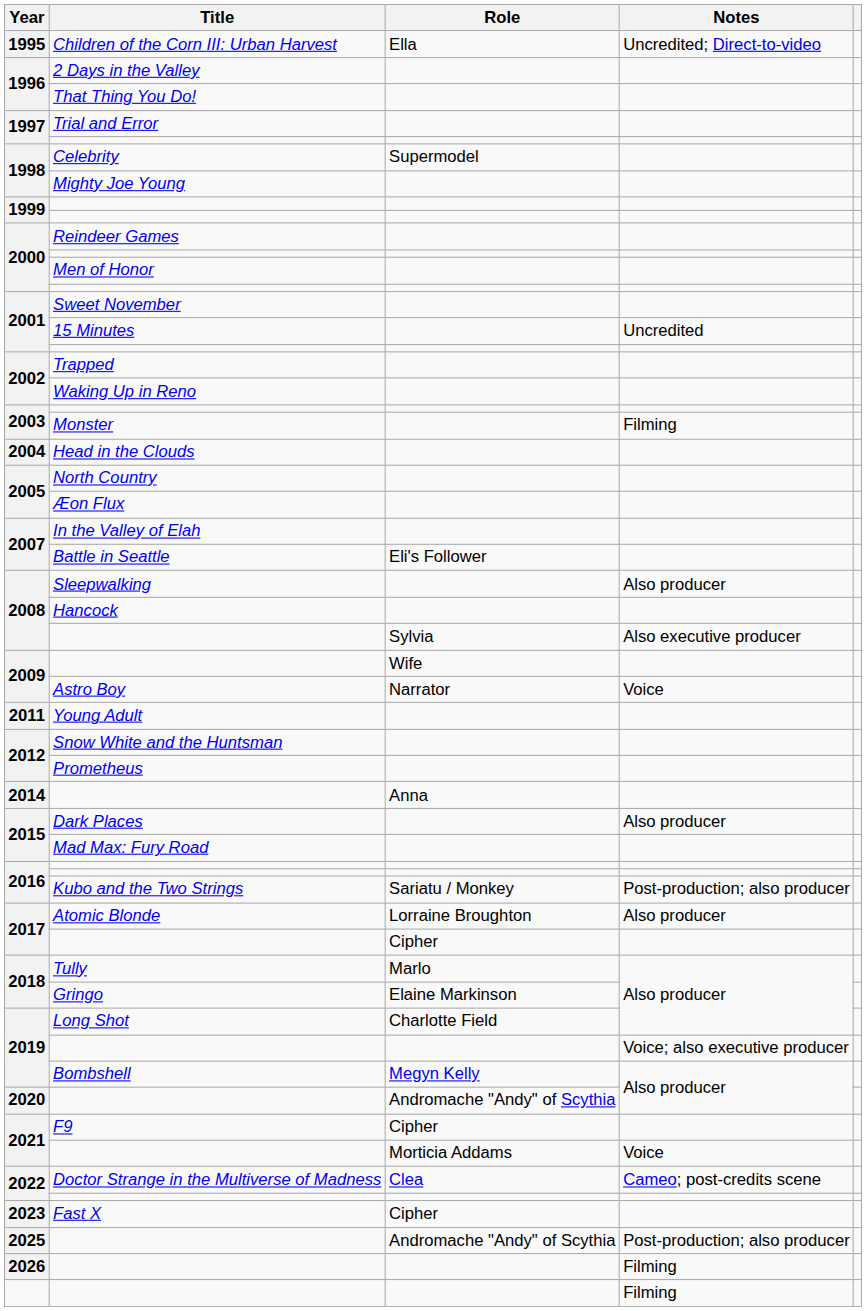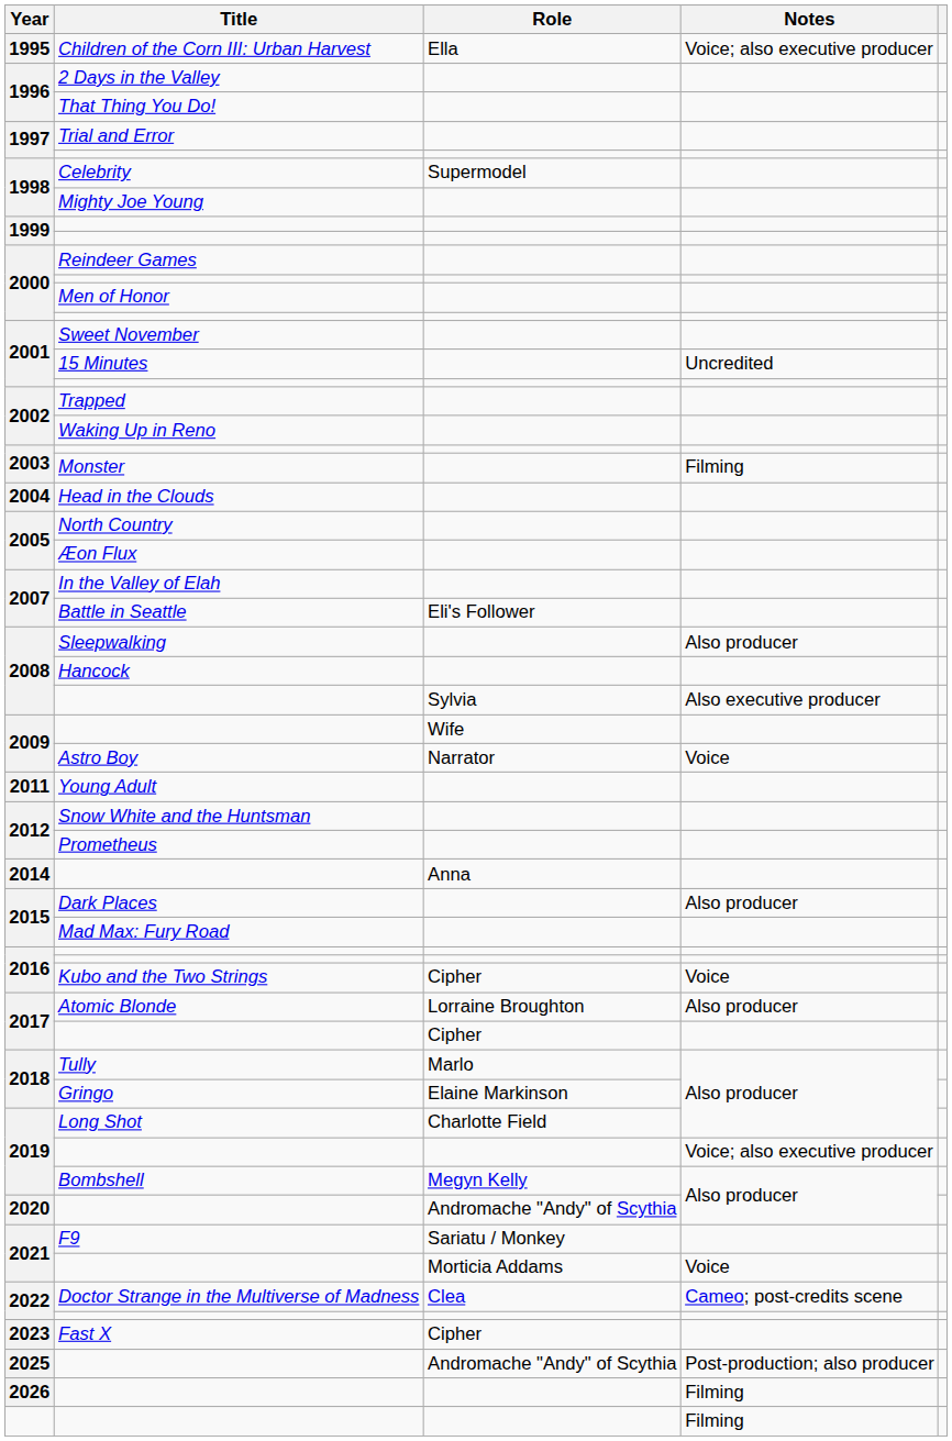 <table class="wikitable plainrowheaders sortable" style=font-size:100%>
 <tr>
 <th scope="col">Year</th>
 <th scope="col">Title</th>
 <th scope="col">Role</th>
 <th scope="col" class="unsortable">Notes</th>
 <th scope=col class="unsortable"></th>
 </tr>
 <tr>
 <th scope="row">1995</th>
 <td><em><a href='#'>Children of the Corn III: Urban Harvest</a></em></td>
 <td>Ella</td>
-<td>Uncredited; <a href='#'>Direct-to-video</a></td>
+<td>Voice; also executive producer</td>
 <td style="text-align:center;"></td>
 </tr>
 <tr>
 <th rowspan="2" scope="row">1996</th>
 <td><em><a href='#'>2 Days in the Valley</a></em></td>
 <td></td>
 <td></td>
 <td style="text-align:center;"></td>
 </tr>
 <tr>
 <td><em><a href='#'>That Thing You Do!</a></em></td>
 <td></td>
 <td></td>
 <td style="text-align:center;"></td>
 </tr>
 <tr>
 <th rowspan="2" scope="row">1997</th>
 <td><em><a href='#'>Trial and Error</a></em></td>
 <td></td>
 <td></td>
 <td style="text-align:center;"></td>
 </tr>
 <tr>
 <td><em></em></td>
 <td></td>
 <td></td>
 <td style="text-align:center;"></td>
 </tr>
 <tr>
 <th rowspan="2" scope="row">1998</th>
 <td><em><a href='#'>Celebrity</a></em></td>
 <td>Supermodel</td>
 <td></td>
 <td style="text-align:center;"></td>
 </tr>
 <tr>
 <td><em><a href='#'>Mighty Joe Young</a></em></td>
 <td></td>
 <td></td>
 <td style="text-align:center;"></td>
 </tr>
 <tr>
 <th rowspan="2" scope="row">1999</th>
 <td><em></em></td>
 <td></td>
 <td></td>
 <td style="text-align:center;"></td>
 </tr>
 <tr>
 <td><em></em></td>
 <td></td>
 <td></td>
 <td style="text-align:center;"></td>
 </tr>
 <tr>
 <th rowspan="4" scope="row">2000</th>
 <td><em><a href='#'>Reindeer Games</a></em></td>
 <td></td>
 <td></td>
 <td style="text-align:center;"></td>
 </tr>
 <tr>
 <td><em></em></td>
 <td></td>
 <td></td>
 <td style="text-align:center;"></td>
 </tr>
 <tr>
 <td><em><a href='#'>Men of Honor</a></em></td>
 <td></td>
 <td></td>
 <td style="text-align:center;"></td>
 </tr>
 <tr>
 <td><em></em></td>
 <td></td>
 <td></td>
 <td style="text-align:center;"></td>
 </tr>
 <tr>
 <th rowspan="3" scope="row">2001</th>
 <td><em><a href='#'>Sweet November</a></em></td>
 <td></td>
 <td></td>
 <td style="text-align:center;"></td>
 </tr>
 <tr>
 <td><em><a href='#'>15 Minutes</a></em></td>
 <td></td>
 <td>Uncredited</td>
 <td style="text-align:center;"></td>
 </tr>
 <tr>
 <td><em></em></td>
 <td></td>
 <td></td>
 <td style="text-align:center;"></td>
 </tr>
 <tr>
 <th rowspan="2" scope="row">2002</th>
 <td><em><a href='#'>Trapped</a></em></td>
 <td></td>
 <td></td>
 <td style="text-align:center;"></td>
 </tr>
 <tr>
 <td><em><a href='#'>Waking Up in Reno</a></em></td>
 <td></td>
 <td></td>
 <td style="text-align:center;"></td>
 </tr>
 <tr>
 <th rowspan="2" scope="row">2003</th>
 <td><em></em></td>
 <td></td>
 <td></td>
 <td style="text-align:center;"></td>
 </tr>
 <tr>
 <td><em><a href='#'>Monster</a></em></td>
 <td></td>
 <td>Filming</td>
 <td style="text-align:center;"></td>
 </tr>
 <tr>
 <th scope="row">2004</th>
 <td><em><a href='#'>Head in the Clouds</a></em></td>
 <td></td>
 <td></td>
 <td style="text-align:center;"></td>
 </tr>
 <tr>
 <th rowspan="2" scope="row">2005</th>
 <td><em><a href='#'>North Country</a></em></td>
 <td></td>
 <td></td>
 <td style="text-align:center;"></td>
 </tr>
 <tr>
 <td><em><a href='#'>Æon Flux</a></em></td>
 <td></td>
 <td></td>
 <td style="text-align:center;"></td>
 </tr>
 <tr>
 <th rowspan="2" scope="row">2007</th>
 <td><em><a href='#'>In the Valley of Elah</a></em></td>
 <td></td>
 <td></td>
 <td style="text-align:center;"></td>
 </tr>
 <tr>
 <td><em><a href='#'>Battle in Seattle</a></em></td>
 <td>Eli's Follower</td>
 <td></td>
 <td style="text-align:center;"></td>
 </tr>
 <tr>
 <th rowspan="3" scope="row">2008</th>
 <td><em><a href='#'>Sleepwalking</a></em></td>
 <td></td>
 <td>Also producer</td>
 <td style="text-align:center;"></td>
 </tr>
 <tr>
 <td><em><a href='#'>Hancock</a></em></td>
 <td></td>
 <td></td>
 <td style="text-align:center;"></td>
 </tr>
 <tr>
 <td><em></em></td>
 <td>Sylvia</td>
 <td>Also executive producer</td>
 <td style="text-align:center;"></td>
 </tr>
 <tr>
 <th rowspan="2" scope="row">2009</th>
 <td><em></em></td>
 <td>Wife</td>
 <td></td>
 <td style="text-align:center;"></td>
 </tr>
 <tr>
 <td><em><a href='#'>Astro Boy</a></em></td>
 <td>Narrator</td>
 <td>Voice</td>
 <td style="text-align:center;"></td>
 </tr>
 <tr>
 <th scope="row">2011</th>
 <td><em><a href='#'>Young Adult</a></em></td>
 <td></td>
 <td></td>
 <td style="text-align:center;"></td>
 </tr>
 <tr>
 <th rowspan="2" scope="row">2012</th>
 <td><em><a href='#'>Snow White and the Huntsman</a></em></td>
 <td></td>
 <td></td>
 <td style="text-align:center;"></td>
 </tr>
 <tr>
 <td><em><a href='#'>Prometheus</a></em></td>
 <td></td>
 <td></td>
 <td style="text-align:center;"></td>
 </tr>
 <tr>
 <th scope="row">2014</th>
 <td><em></em></td>
 <td>Anna</td>
 <td></td>
 <td style="text-align:center;"></td>
 </tr>
 <tr>
 <th rowspan="2" scope="row">2015</th>
 <td><em><a href='#'>Dark Places</a></em></td>
 <td></td>
 <td>Also producer</td>
 <td style="text-align:center;"></td>
 </tr>
 <tr>
 <td><em><a href='#'>Mad Max: Fury Road</a></em></td>
 <td></td>
 <td></td>
 <td style="text-align:center;"></td>
 </tr>
 <tr>
 <th rowspan="3" scope="row">2016</th>
 <td><em></em></td>
 <td></td>
 <td></td>
 <td style="text-align:center;"></td>
 </tr>
 <tr>
 <td><em></em></td>
 <td></td>
 <td></td>
 <td style="text-align:center;"></td>
 </tr>
 <tr>
 <td><em><a href='#'>Kubo and the Two Strings</a></em></td>
-<td>Sariatu / Monkey</td>
-<td>Post-production; also producer</td>
+<td>Cipher</td>
+<td>Voice</td>
 <td style="text-align:center;"></td>
 </tr>
 <tr>
 <th rowspan="2" scope="row">2017</th>
 <td><em><a href='#'>Atomic Blonde</a></em></td>
 <td>Lorraine Broughton</td>
 <td>Also producer</td>
 <td style="text-align:center;"></td>
 </tr>
 <tr>
 <td></td>
 <td>Cipher</td>
 <td></td>
 <td style="text-align:center;"></td>
 </tr>
 <tr>
 <th rowspan="2" scope="row">2018</th>
 <td><em><a href='#'>Tully</a></em></td>
 <td>Marlo</td>
 <td rowspan="3">Also producer</td>
 <td style="text-align:center;"></td>
 </tr>
 <tr>
 <td><em><a href='#'>Gringo</a></em></td>
 <td>Elaine Markinson</td>
 <td style="text-align:center;"></td>
 </tr>
 <tr>
 <th rowspan="3" scope="row">2019</th>
 <td><em><a href='#'>Long Shot</a></em></td>
 <td>Charlotte Field</td>
 <td style="text-align:center;"></td>
 </tr>
 <tr>
 <td><em></em></td>
 <td></td>
 <td>Voice; also executive producer</td>
 <td style="text-align:center;"></td>
 </tr>
 <tr>
 <td><em><a href='#'>Bombshell</a></em></td>
 <td><a href='#'>Megyn Kelly</a></td>
 <td rowspan="2">Also producer</td>
 <td style="text-align:center;"></td>
 </tr>
 <tr>
 <th scope="row">2020</th>
 <td><em></em></td>
 <td>Andromache "Andy" of <a href='#'>Scythia</a></td>
 <td style="text-align:center;"></td>
 </tr>
 <tr>
 <th rowspan="2" scope="row">2021</th>
 <td><em><a href='#'>F9</a></em></td>
-<td>Cipher</td>
+<td>Sariatu / Monkey</td>
 <td></td>
 <td style="text-align:center;"></td>
 </tr>
 <tr>
 <td><em></em></td>
 <td>Morticia Addams</td>
 <td>Voice</td>
 <td style="text-align:center;"></td>
 </tr>
 <tr>
 <th rowspan="2" scope="row">2022</th>
 <td><em><a href='#'>Doctor Strange in the Multiverse of Madness</a></em></td>
 <td><a href='#'>Clea</a></td>
 <td><a href='#'>Cameo</a>; post-credits scene</td>
 <td style="text-align:center;"></td>
 </tr>
 <tr>
 <td><em></em></td>
 <td></td>
 <td></td>
 <td style="text-align:center;"></td>
 </tr>
 <tr>
 <th scope="row">2023</th>
 <td><em><a href='#'>Fast X</a></em></td>
 <td>Cipher</td>
 <td></td>
 <td style="text-align:center;"></td>
 </tr>
 <tr>
 <th scope="row">2025</th>
 <td></td>
 <td>Andromache "Andy" of Scythia</td>
 <td>Post-production; also producer</td>
 <td style="text-align:center;"></td>
 </tr>
 <tr>
 <th scope="row">2026</th>
 <td></td>
 <td></td>
 <td>Filming</td>
 <td style="text-align:center;"></td>
 </tr>
 <tr>
 <td></td>
 <td></td>
 <td></td>
 <td>Filming</td>
 <td style="text-align:center;"></td>
 </tr>
 </table>
